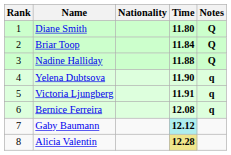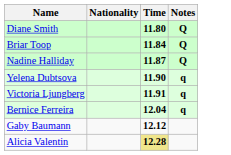 <table class="wikitable sortable" style="text-align:center">
 <tr>
-<th>Rank</th>
 <th>Name</th>
 <th>Nationality</th>
 <th>Time</th>
 <th>Notes</th>
 </tr>
 <tr bgcolor=ccffcc>
-<td>1</td>
 <td align=left><a href='#'>Diane Smith</a></td>
 <td align=left></td>
 <td><strong>11.80</strong></td>
 <td><strong>Q</strong></td>
 </tr>
 <tr bgcolor=ccffcc>
-<td>2</td>
 <td align=left><a href='#'>Briar Toop</a></td>
 <td align=left></td>
 <td><strong>11.84</strong></td>
 <td><strong>Q</strong></td>
 </tr>
 <tr bgcolor=ccffcc>
-<td>3</td>
 <td align=left><a href='#'>Nadine Halliday</a></td>
 <td align=left></td>
-<td><strong>11.88</strong></td>
+<td><strong>11.87</strong></td>
 <td><strong>Q</strong></td>
 </tr>
 <tr bgcolor=ddffdd>
-<td>4</td>
 <td align=left><a href='#'>Yelena Dubtsova</a></td>
 <td align=left></td>
 <td><strong>11.90</strong></td>
 <td><strong>q</strong></td>
 </tr>
 <tr bgcolor=ddffdd>
-<td>5</td>
 <td align=left><a href='#'>Victoria Ljungberg</a></td>
 <td align=left></td>
 <td><strong>11.91</strong></td>
 <td><strong>q</strong></td>
 </tr>
 <tr bgcolor=ddffdd>
-<td>6</td>
 <td align=left><a href='#'>Bernice Ferreira</a></td>
 <td align=left></td>
-<td><strong>12.08</strong></td>
+<td><strong>12.04</strong></td>
 <td><strong>q</strong></td>
 </tr>
 <tr>
-<td>7</td>
 <td align=left><a href='#'>Gaby Baumann</a></td>
 <td align=left></td>
-<td style="background: paleturquoise;"><strong>12.12</strong></td>
+<td><strong>12.12</strong></td>
 <td></td>
 </tr>
 <tr>
-<td>8</td>
 <td align=left><a href='#'>Alicia Valentin</a></td>
 <td align=left></td>
 <td style="background: khaki;"><strong>12.28</strong></td>
 <td></td>
 </tr>
 </table>
